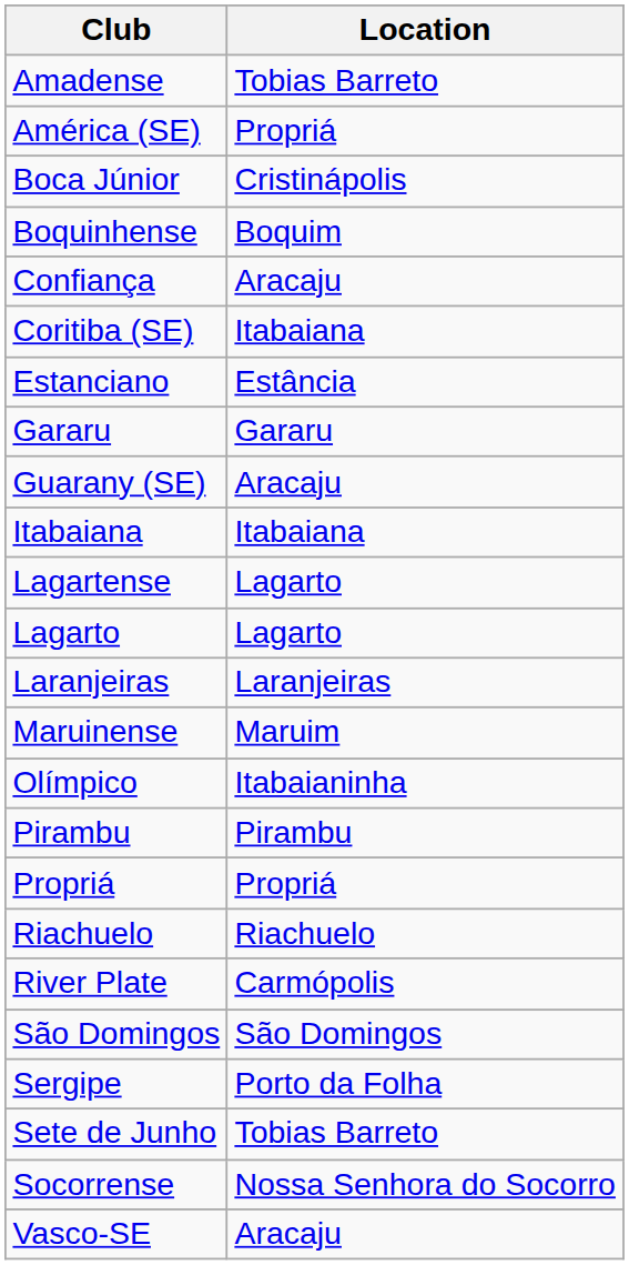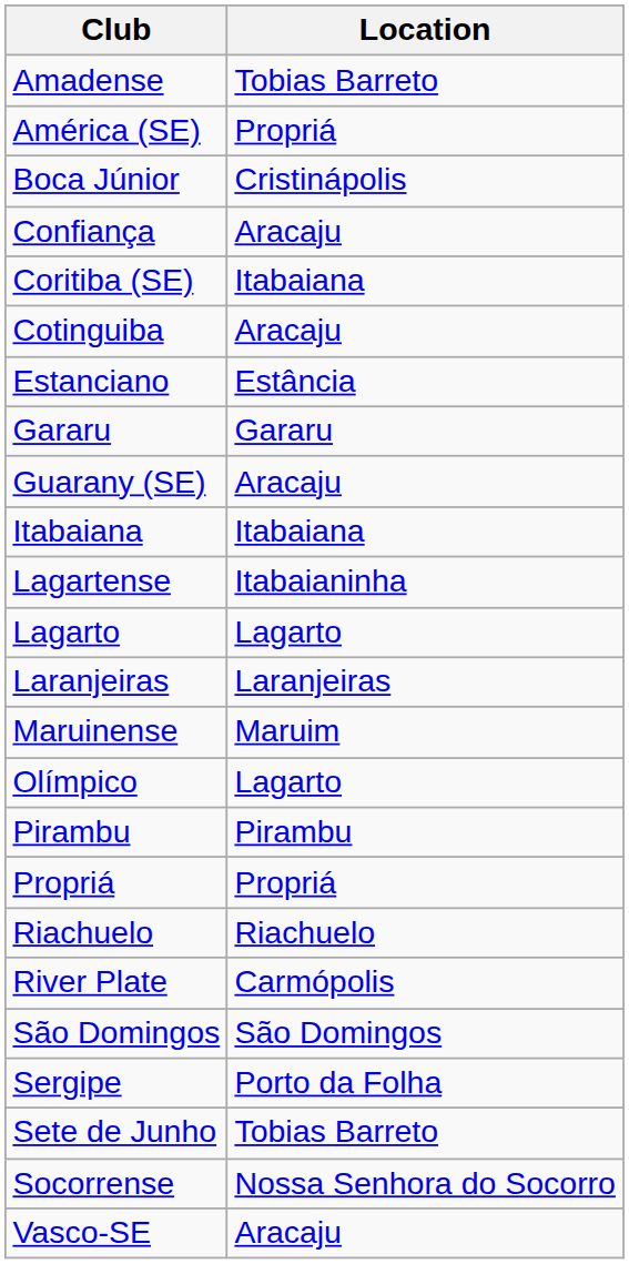 <table class="wikitable sortable">
 <tr>
 <th>Club</th>
 <th>Location</th>
 </tr>
 <tr>
 <td><a href='#'>Amadense</a></td>
 <td><a href='#'>Tobias Barreto</a></td>
 </tr>
 <tr>
 <td><a href='#'>América (SE)</a></td>
 <td><a href='#'>Propriá</a></td>
 </tr>
 <tr>
 <td><a href='#'>Boca Júnior</a></td>
 <td><a href='#'>Cristinápolis</a></td>
 </tr>
 <tr>
-<td><a href='#'>Boquinhense</a></td>
-<td><a href='#'>Boquim</a></td>
-</tr>
-<tr>
 <td><a href='#'>Confiança</a></td>
 <td><a href='#'>Aracaju</a></td>
 </tr>
 <tr>
 <td><a href='#'>Coritiba (SE)</a></td>
 <td><a href='#'>Itabaiana</a></td>
+</tr>
+<tr>
+<td><a href='#'>Cotinguiba</a></td>
+<td><a href='#'>Aracaju</a></td>
 </tr>
 <tr>
 <td><a href='#'>Estanciano</a></td>
 <td><a href='#'>Estância</a></td>
 </tr>
 <tr>
 <td><a href='#'>Gararu</a></td>
 <td><a href='#'>Gararu</a></td>
 </tr>
 <tr>
 <td><a href='#'>Guarany (SE)</a></td>
 <td><a href='#'>Aracaju</a></td>
 </tr>
 <tr>
 <td><a href='#'>Itabaiana</a></td>
 <td><a href='#'>Itabaiana</a></td>
 </tr>
 <tr>
 <td><a href='#'>Lagartense</a></td>
-<td><a href='#'>Lagarto</a></td>
+<td><a href='#'>Itabaianinha</a></td>
 </tr>
 <tr>
 <td><a href='#'>Lagarto</a></td>
 <td><a href='#'>Lagarto</a></td>
 </tr>
 <tr>
 <td><a href='#'>Laranjeiras</a></td>
 <td><a href='#'>Laranjeiras</a></td>
 </tr>
 <tr>
 <td><a href='#'>Maruinense</a></td>
 <td><a href='#'>Maruim</a></td>
 </tr>
 <tr>
 <td><a href='#'>Olímpico</a></td>
-<td><a href='#'>Itabaianinha</a></td>
+<td><a href='#'>Lagarto</a></td>
 </tr>
 <tr>
 <td><a href='#'>Pirambu</a></td>
 <td><a href='#'>Pirambu</a></td>
 </tr>
 <tr>
 <td><a href='#'>Propriá</a></td>
 <td><a href='#'>Propriá</a></td>
 </tr>
 <tr>
 <td><a href='#'>Riachuelo</a></td>
 <td><a href='#'>Riachuelo</a></td>
 </tr>
 <tr>
 <td><a href='#'>River Plate</a></td>
 <td><a href='#'>Carmópolis</a></td>
 </tr>
 <tr>
 <td><a href='#'>São Domingos</a></td>
 <td><a href='#'>São Domingos</a></td>
 </tr>
 <tr>
 <td><a href='#'>Sergipe</a></td>
 <td><a href='#'>Porto da Folha</a></td>
 </tr>
 <tr>
 <td><a href='#'>Sete de Junho</a></td>
 <td><a href='#'>Tobias Barreto</a></td>
 </tr>
 <tr>
 <td><a href='#'>Socorrense</a></td>
 <td><a href='#'>Nossa Senhora do Socorro</a></td>
 </tr>
 <tr>
 <td><a href='#'>Vasco-SE</a></td>
 <td><a href='#'>Aracaju</a></td>
 </tr>
 </table>
